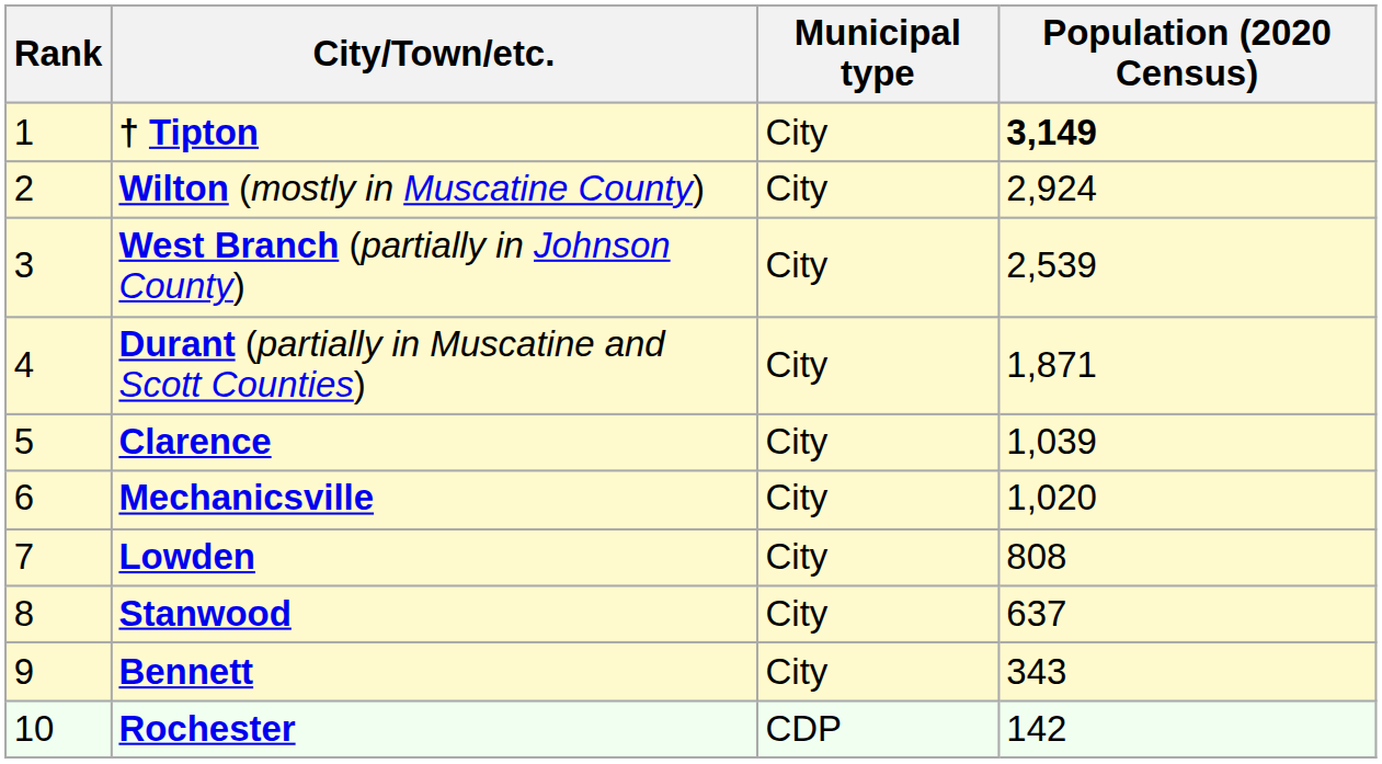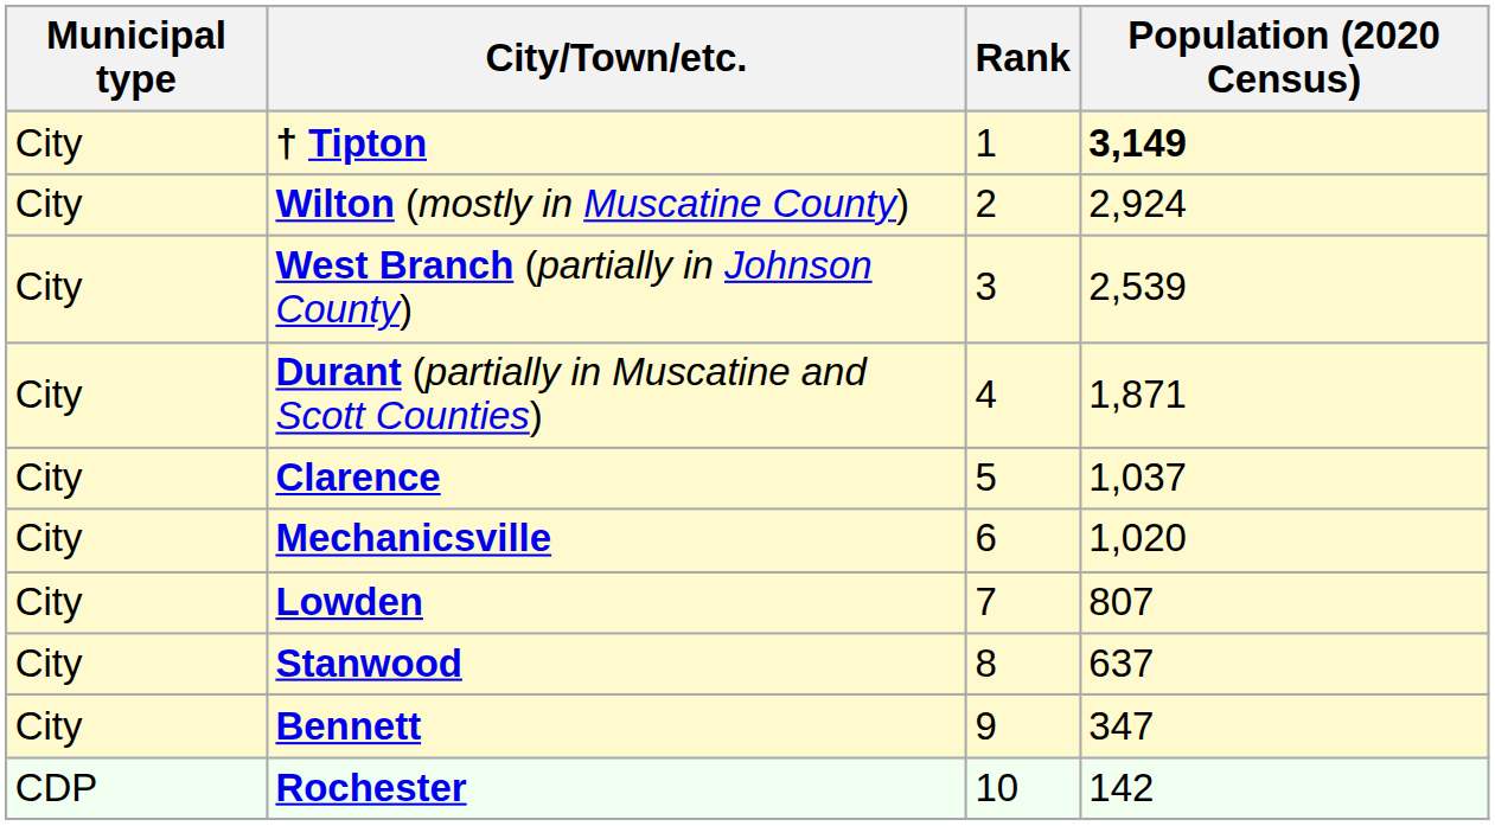 <table class="wikitable sortable">
 <tr>
+<th>Municipal type</th>
+<th>City/Town/etc.</th>
 <th>Rank</th>
-<th>City/Town/etc.</th>
-<th>Municipal type</th>
 <th>Population (2020 Census)</th>
 </tr>
 <tr style="background-color:#FFFACD;">
+<td>City</td>
+<td><strong>†</strong> <strong><a href='#'>Tipton</a></strong></td>
 <td>1</td>
-<td><strong>†</strong> <strong><a href='#'>Tipton</a></strong></td>
-<td>City</td>
 <td><strong>3,149</strong></td>
 </tr>
 <tr style="background-color:#FFFACD;">
+<td>City</td>
+<td><strong><a href='#'>Wilton</a></strong> (<em>mostly in <a href='#'>Muscatine County</a></em>)</td>
 <td>2</td>
-<td><strong><a href='#'>Wilton</a></strong> (<em>mostly in <a href='#'>Muscatine County</a></em>)</td>
-<td>City</td>
 <td>2,924</td>
 </tr>
 <tr style="background-color:#FFFACD;">
+<td>City</td>
+<td><strong><a href='#'>West Branch</a></strong> (<em>partially in <a href='#'>Johnson County</a></em>)</td>
 <td>3</td>
-<td><strong><a href='#'>West Branch</a></strong> (<em>partially in <a href='#'>Johnson County</a></em>)</td>
-<td>City</td>
 <td>2,539</td>
 </tr>
 <tr style="background-color:#FFFACD;">
+<td>City</td>
+<td><strong><a href='#'>Durant</a></strong> (<em>partially in Muscatine and <a href='#'>Scott Counties</a></em>)</td>
 <td>4</td>
-<td><strong><a href='#'>Durant</a></strong> (<em>partially in Muscatine and <a href='#'>Scott Counties</a></em>)</td>
-<td>City</td>
 <td>1,871</td>
 </tr>
 <tr style="background-color:#FFFACD;">
+<td>City</td>
+<td><strong><a href='#'>Clarence</a></strong></td>
 <td>5</td>
-<td><strong><a href='#'>Clarence</a></strong></td>
-<td>City</td>
-<td>1,039</td>
+<td>1,037</td>
 </tr>
 <tr style="background-color:#FFFACD;">
+<td>City</td>
+<td><strong><a href='#'>Mechanicsville</a></strong></td>
 <td>6</td>
-<td><strong><a href='#'>Mechanicsville</a></strong></td>
-<td>City</td>
 <td>1,020</td>
 </tr>
 <tr style="background-color:#FFFACD;">
+<td>City</td>
+<td><strong><a href='#'>Lowden</a></strong></td>
 <td>7</td>
-<td><strong><a href='#'>Lowden</a></strong></td>
-<td>City</td>
-<td>808</td>
+<td>807</td>
 </tr>
 <tr style="background-color:#FFFACD;">
+<td>City</td>
+<td><strong><a href='#'>Stanwood</a></strong></td>
 <td>8</td>
-<td><strong><a href='#'>Stanwood</a></strong></td>
-<td>City</td>
 <td>637</td>
 </tr>
 <tr style="background-color:#FFFACD;">
+<td>City</td>
+<td><strong><a href='#'>Bennett</a></strong></td>
 <td>9</td>
-<td><strong><a href='#'>Bennett</a></strong></td>
-<td>City</td>
-<td>343</td>
+<td>347</td>
 </tr>
 <tr style="background-color:#F0FFF0;">
+<td>CDP</td>
+<td><strong><a href='#'>Rochester</a></strong></td>
 <td>10</td>
-<td><strong><a href='#'>Rochester</a></strong></td>
-<td>CDP</td>
 <td>142</td>
 </tr>
 </table>
